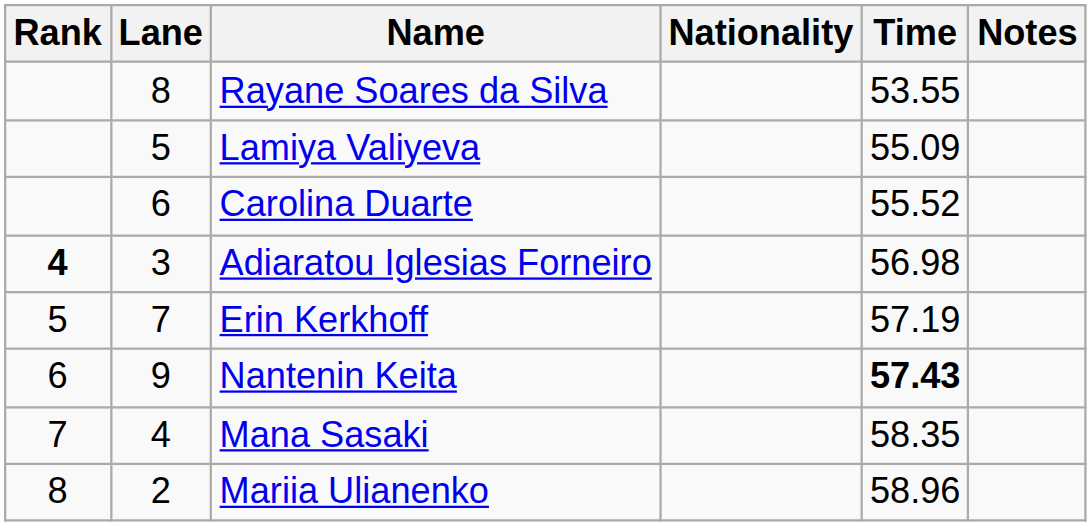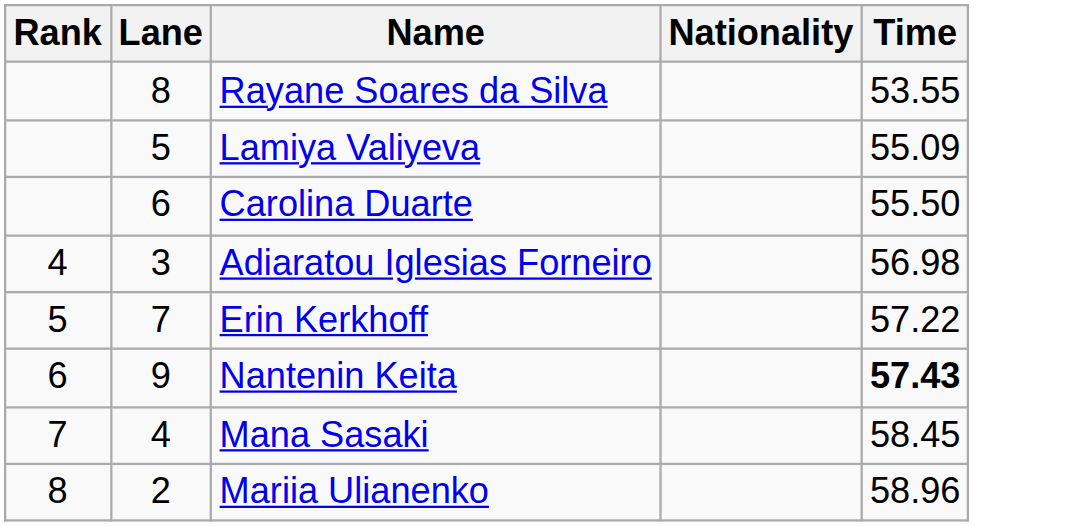 <table class="wikitable sortable" style="text-align:center">
 <tr>
 <th>Rank</th>
 <th>Lane</th>
 <th>Name</th>
 <th>Nationality</th>
 <th>Time</th>
-<th>Notes</th>
 </tr>
 <tr>
 <td></td>
 <td>8</td>
 <td align="left"><a href='#'>Rayane Soares da Silva</a></td>
 <td align="left"></td>
 <td>53.55</td>
-<td><strong></strong></td>
 </tr>
 <tr>
 <td></td>
 <td>5</td>
 <td align="left"><a href='#'>Lamiya Valiyeva</a></td>
 <td align="left"></td>
 <td>55.09</td>
-<td></td>
 </tr>
 <tr>
 <td></td>
 <td>6</td>
 <td align="left"><a href='#'>Carolina Duarte</a></td>
 <td align="left"></td>
-<td>55.52</td>
-<td></td>
+<td>55.50</td>
 </tr>
 <tr>
-<td><strong>4</strong></td>
+<td>4</td>
 <td>3</td>
 <td align="left"><a href='#'>Adiaratou Iglesias Forneiro</a></td>
 <td align="left"></td>
 <td>56.98</td>
-<td></td>
 </tr>
 <tr>
 <td>5</td>
 <td>7</td>
 <td align="left"><a href='#'>Erin Kerkhoff</a></td>
 <td align="left"></td>
-<td>57.19</td>
-<td></td>
+<td>57.22</td>
 </tr>
 <tr>
 <td>6</td>
 <td>9</td>
 <td align="left"><a href='#'>Nantenin Keita</a></td>
 <td align="left"></td>
 <td><strong>57.43</strong></td>
-<td></td>
 </tr>
 <tr>
 <td>7</td>
 <td>4</td>
 <td align="left"><a href='#'>Mana Sasaki</a></td>
 <td align="left"></td>
-<td>58.35</td>
-<td></td>
+<td>58.45</td>
 </tr>
 <tr>
 <td>8</td>
 <td>2</td>
 <td align="left"><a href='#'>Mariia Ulianenko</a></td>
 <td align="left"></td>
 <td>58.96</td>
-<td></td>
 </tr>
 </table>
